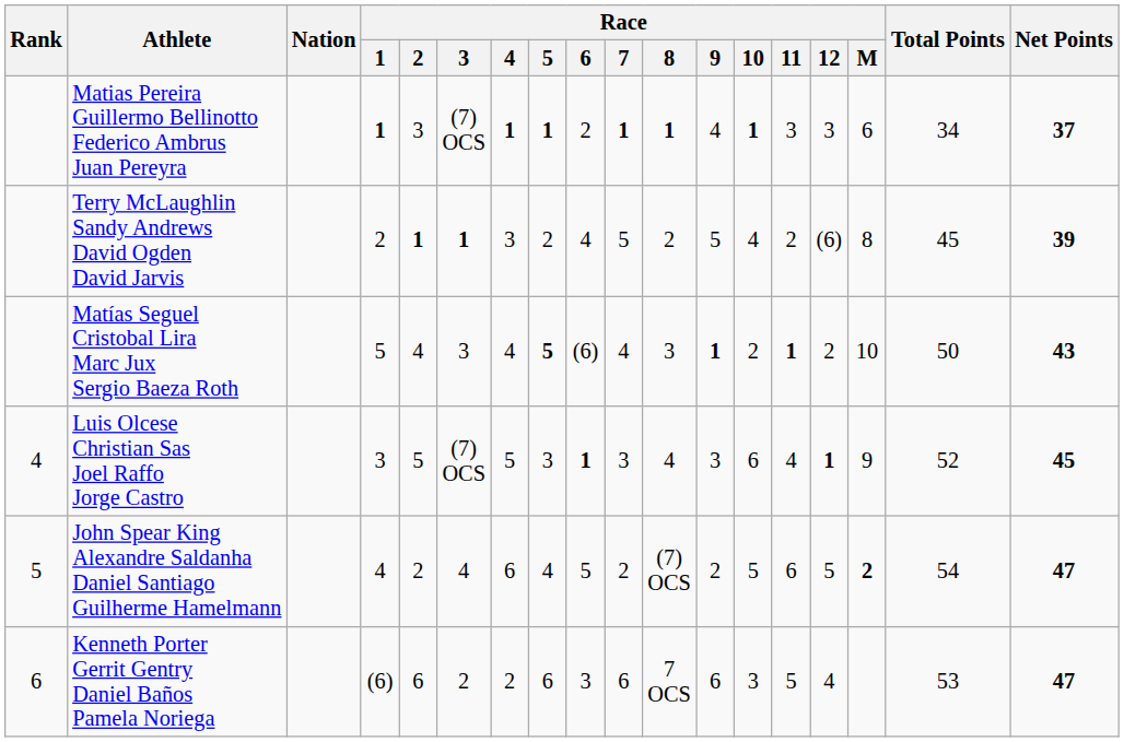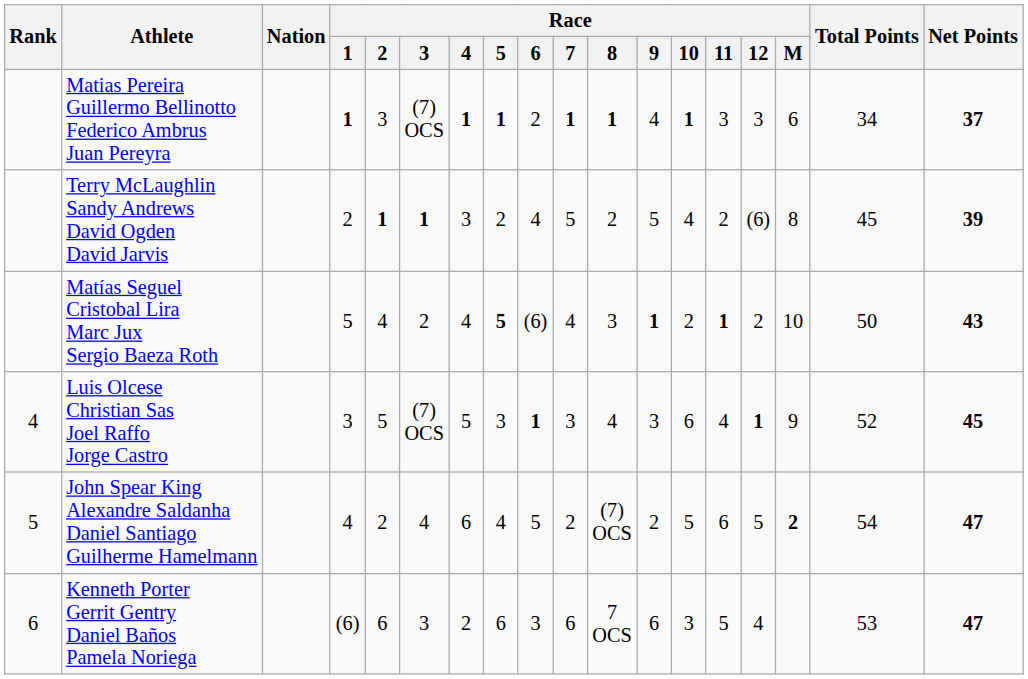 <table class="wikitable" style="text-align:center">
 <tr>
 <th rowspan="2">Rank</th>
 <th rowspan="2">Athlete</th>
 <th rowspan="2">Nation</th>
 <th colspan="13">Race</th>
 <th rowspan="2">Total Points</th>
 <th rowspan="2">Net Points</th>
 </tr>
 <tr>
 <th width=20>1</th>
 <th width=20>2</th>
 <th width=20>3</th>
 <th width=20>4</th>
 <th width=20>5</th>
 <th width=20>6</th>
 <th width=20>7</th>
 <th width=20>8</th>
 <th width=20>9</th>
 <th width=20>10</th>
 <th width=20>11</th>
 <th width=20>12</th>
 <th width=20>M</th>
 </tr>
 <tr>
 <td></td>
 <td align=left><a href='#'>Matias Pereira</a><br><a href='#'>Guillermo Bellinotto</a><br><a href='#'>Federico Ambrus</a><br><a href='#'>Juan Pereyra</a></td>
 <td align=left></td>
 <td><strong>1</strong></td>
 <td>3</td>
 <td>(7)<br>OCS</td>
 <td><strong>1</strong></td>
 <td><strong>1</strong></td>
 <td>2</td>
 <td><strong>1</strong></td>
 <td><strong>1</strong></td>
 <td>4</td>
 <td><strong>1</strong></td>
 <td>3</td>
 <td>3</td>
 <td>6</td>
 <td>34</td>
 <td><strong>37</strong></td>
 </tr>
 <tr>
 <td></td>
 <td align=left><a href='#'>Terry McLaughlin</a><br><a href='#'>Sandy Andrews</a><br><a href='#'>David Ogden</a><br><a href='#'>David Jarvis</a></td>
 <td align=left></td>
 <td>2</td>
 <td><strong>1</strong></td>
 <td><strong>1</strong></td>
 <td>3</td>
 <td>2</td>
 <td>4</td>
 <td>5</td>
 <td>2</td>
 <td>5</td>
 <td>4</td>
 <td>2</td>
 <td>(6)</td>
 <td>8</td>
 <td>45</td>
 <td><strong>39</strong></td>
 </tr>
 <tr>
 <td></td>
 <td align=left><a href='#'>Matías Seguel</a><br><a href='#'>Cristobal Lira</a><br><a href='#'>Marc Jux</a><br><a href='#'>Sergio Baeza Roth</a></td>
 <td align=left></td>
 <td>5</td>
 <td>4</td>
-<td>3</td>
+<td>2</td>
 <td>4</td>
 <td><strong>5</strong></td>
 <td>(6)</td>
 <td>4</td>
 <td>3</td>
 <td><strong>1</strong></td>
 <td>2</td>
 <td><strong>1</strong></td>
 <td>2</td>
 <td>10</td>
 <td>50</td>
 <td><strong>43</strong></td>
 </tr>
 <tr>
 <td>4</td>
 <td align=left><a href='#'>Luis Olcese</a><br><a href='#'>Christian Sas</a><br><a href='#'>Joel Raffo</a><br><a href='#'>Jorge Castro</a></td>
 <td align=left></td>
 <td>3</td>
 <td>5</td>
 <td>(7)<br>OCS</td>
 <td>5</td>
 <td>3</td>
 <td><strong>1</strong></td>
 <td>3</td>
 <td>4</td>
 <td>3</td>
 <td>6</td>
 <td>4</td>
 <td><strong>1</strong></td>
 <td>9</td>
 <td>52</td>
 <td><strong>45</strong></td>
 </tr>
 <tr>
 <td>5</td>
 <td align=left><a href='#'>John Spear King</a><br><a href='#'>Alexandre Saldanha</a><br><a href='#'>Daniel Santiago</a><br><a href='#'>Guilherme Hamelmann</a></td>
 <td align=left></td>
 <td>4</td>
 <td>2</td>
 <td>4</td>
 <td>6</td>
 <td>4</td>
 <td>5</td>
 <td>2</td>
 <td>(7)<br>OCS</td>
 <td>2</td>
 <td>5</td>
 <td>6</td>
 <td>5</td>
 <td><strong>2</strong></td>
 <td>54</td>
 <td><strong>47</strong></td>
 </tr>
 <tr>
 <td>6</td>
 <td align=left><a href='#'>Kenneth Porter</a><br><a href='#'>Gerrit Gentry</a><br><a href='#'>Daniel Baños</a><br><a href='#'>Pamela Noriega</a></td>
 <td align=left></td>
 <td>(6)</td>
 <td>6</td>
-<td>2</td>
+<td>3</td>
 <td>2</td>
 <td>6</td>
 <td>3</td>
 <td>6</td>
 <td>7<br>OCS</td>
 <td>6</td>
 <td>3</td>
 <td>5</td>
 <td>4</td>
 <td></td>
 <td>53</td>
 <td><strong>47</strong></td>
 </tr>
 </table>
